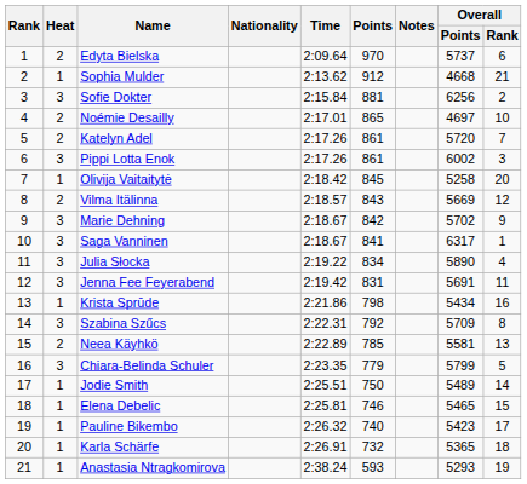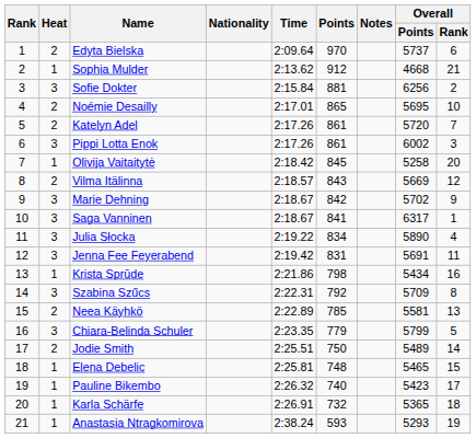 <table class="wikitable sortable" style="text-align:center">
 <tr>
 <th rowspan=2>Rank</th>
 <th rowspan=2>Heat</th>
 <th rowspan=2>Name</th>
 <th rowspan=2>Nationality</th>
 <th rowspan=2>Time</th>
 <th rowspan=2>Points</th>
 <th rowspan=2>Notes</th>
 <th colspan=2>Overall</th>
 </tr>
 <tr>
 <th>Points</th>
 <th>Rank</th>
 </tr>
 <tr>
 <td>1</td>
 <td>2</td>
 <td align=left><a href='#'>Edyta Bielska</a></td>
 <td align=left></td>
 <td>2:09.64</td>
 <td>970</td>
 <td></td>
 <td>5737</td>
 <td>6</td>
 </tr>
 <tr>
 <td>2</td>
 <td>1</td>
 <td align=left><a href='#'>Sophia Mulder</a></td>
 <td align=left></td>
 <td>2:13.62</td>
 <td>912</td>
 <td></td>
 <td>4668</td>
 <td>21</td>
 </tr>
 <tr>
 <td>3</td>
 <td>3</td>
 <td align=left><a href='#'>Sofie Dokter</a></td>
 <td align=left></td>
 <td>2:15.84</td>
 <td>881</td>
 <td></td>
 <td>6256</td>
 <td>2</td>
 </tr>
 <tr>
 <td>4</td>
 <td>2</td>
 <td align=left><a href='#'>Noémie Desailly</a></td>
 <td align=left></td>
 <td>2:17.01</td>
 <td>865</td>
 <td></td>
-<td>4697</td>
+<td>5695</td>
 <td>10</td>
 </tr>
 <tr>
 <td>5</td>
 <td>2</td>
 <td align=left><a href='#'>Katelyn Adel</a></td>
 <td align=left></td>
 <td>2:17.26</td>
 <td>861</td>
 <td></td>
 <td>5720</td>
 <td>7</td>
 </tr>
 <tr>
 <td>6</td>
 <td>3</td>
 <td align=left><a href='#'>Pippi Lotta Enok</a></td>
 <td align=left></td>
 <td>2:17.26</td>
 <td>861</td>
 <td></td>
 <td>6002</td>
 <td>3</td>
 </tr>
 <tr>
 <td>7</td>
 <td>1</td>
 <td align=left><a href='#'>Olivija Vaitaitytė</a></td>
 <td align=left></td>
 <td>2:18.42</td>
 <td>845</td>
 <td></td>
 <td>5258</td>
 <td>20</td>
 </tr>
 <tr>
 <td>8</td>
 <td>2</td>
 <td align=left><a href='#'>Vilma Itälinna</a></td>
 <td align=left></td>
 <td>2:18.57</td>
 <td>843</td>
 <td></td>
 <td>5669</td>
 <td>12</td>
 </tr>
 <tr>
 <td>9</td>
 <td>3</td>
 <td align=left><a href='#'>Marie Dehning</a></td>
 <td align=left></td>
 <td>2:18.67</td>
 <td>842</td>
 <td></td>
 <td>5702</td>
 <td>9</td>
 </tr>
 <tr>
 <td>10</td>
 <td>3</td>
 <td align=left><a href='#'>Saga Vanninen</a></td>
 <td align=left></td>
 <td>2:18.67</td>
 <td>841</td>
 <td></td>
 <td>6317</td>
 <td>1</td>
 </tr>
 <tr>
 <td>11</td>
 <td>3</td>
 <td align=left><a href='#'>Julia Słocka</a></td>
 <td align=left></td>
 <td>2:19.22</td>
 <td>834</td>
 <td></td>
 <td>5890</td>
 <td>4</td>
 </tr>
 <tr>
 <td>12</td>
 <td>3</td>
 <td align=left><a href='#'>Jenna Fee Feyerabend</a></td>
 <td align=left></td>
 <td>2:19.42</td>
 <td>831</td>
 <td></td>
 <td>5691</td>
 <td>11</td>
 </tr>
 <tr>
 <td>13</td>
 <td>1</td>
 <td align=left><a href='#'>Krista Sprūde</a></td>
 <td align=left></td>
 <td>2:21.86</td>
 <td>798</td>
 <td></td>
 <td>5434</td>
 <td>16</td>
 </tr>
 <tr>
 <td>14</td>
 <td>3</td>
 <td align=left><a href='#'>Szabina Szűcs</a></td>
 <td align=left></td>
 <td>2:22.31</td>
 <td>792</td>
 <td></td>
 <td>5709</td>
 <td>8</td>
 </tr>
 <tr>
 <td>15</td>
 <td>2</td>
 <td align=left><a href='#'>Neea Käyhkö</a></td>
 <td align=left></td>
 <td>2:22.89</td>
 <td>785</td>
 <td></td>
 <td>5581</td>
 <td>13</td>
 </tr>
 <tr>
 <td>16</td>
 <td>3</td>
 <td align=left><a href='#'>Chiara-Belinda Schuler</a></td>
 <td align=left></td>
 <td>2:23.35</td>
 <td>779</td>
 <td></td>
 <td>5799</td>
 <td>5</td>
 </tr>
 <tr>
 <td>17</td>
-<td>1</td>
+<td>2</td>
 <td align=left><a href='#'>Jodie Smith</a></td>
 <td align=left></td>
 <td>2:25.51</td>
 <td>750</td>
 <td></td>
 <td>5489</td>
 <td>14</td>
 </tr>
 <tr>
 <td>18</td>
 <td>1</td>
 <td align=left><a href='#'>Elena Debelic</a></td>
 <td align=left></td>
 <td>2:25.81</td>
-<td>746</td>
+<td>748</td>
 <td></td>
 <td>5465</td>
 <td>15</td>
 </tr>
 <tr>
 <td>19</td>
 <td>1</td>
 <td align=left><a href='#'>Pauline Bikembo</a></td>
 <td align=left></td>
 <td>2:26.32</td>
 <td>740</td>
 <td></td>
 <td>5423</td>
 <td>17</td>
 </tr>
 <tr>
 <td>20</td>
 <td>1</td>
 <td align=left><a href='#'>Karla Schärfe</a></td>
 <td align=left></td>
 <td>2:26.91</td>
 <td>732</td>
 <td></td>
 <td>5365</td>
 <td>18</td>
 </tr>
 <tr>
 <td>21</td>
 <td>1</td>
 <td align=left><a href='#'>Anastasia Ntragkomirova</a></td>
 <td align=left></td>
 <td>2:38.24</td>
 <td>593</td>
 <td></td>
 <td>5293</td>
 <td>19</td>
 </tr>
 </table>
